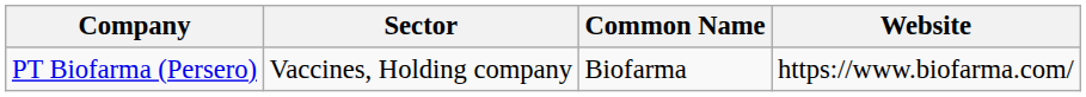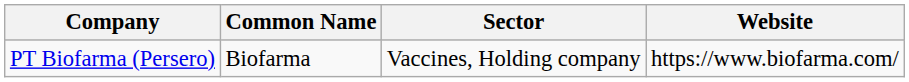 <table class="wikitable sortable">
 <tr>
 <th>Company</th>
+<th>Common Name</th>
 <th>Sector</th>
-<th>Common Name</th>
 <th>Website</th>
 </tr>
 <tr>
 <td><a href='#'>PT Biofarma (Persero)</a></td>
+<td>Biofarma</td>
 <td>Vaccines, Holding company</td>
-<td>Biofarma</td>
 <td>https://www.biofarma.com/</td>
 </tr>
 </table>
